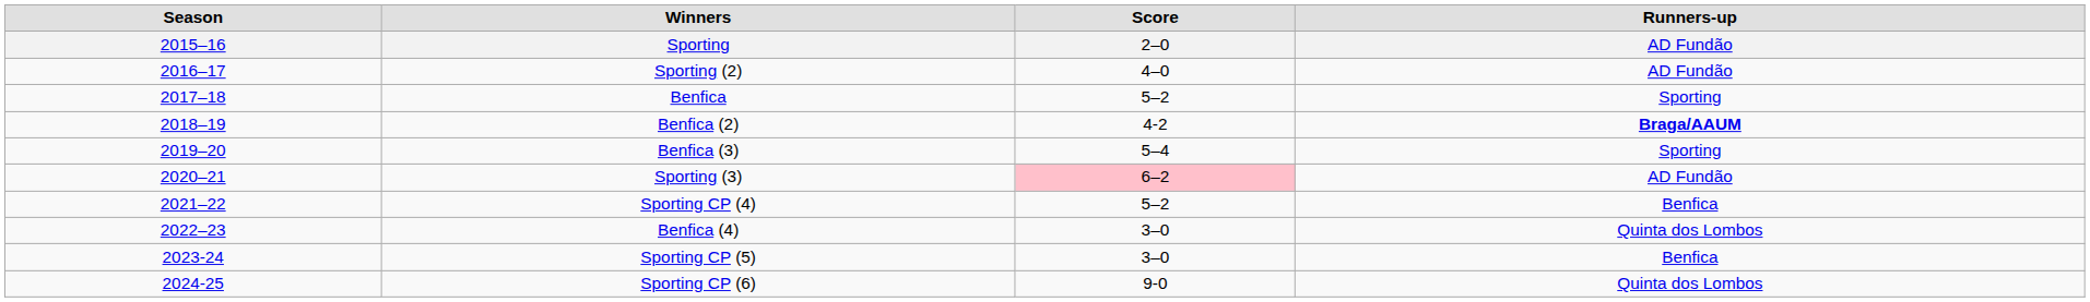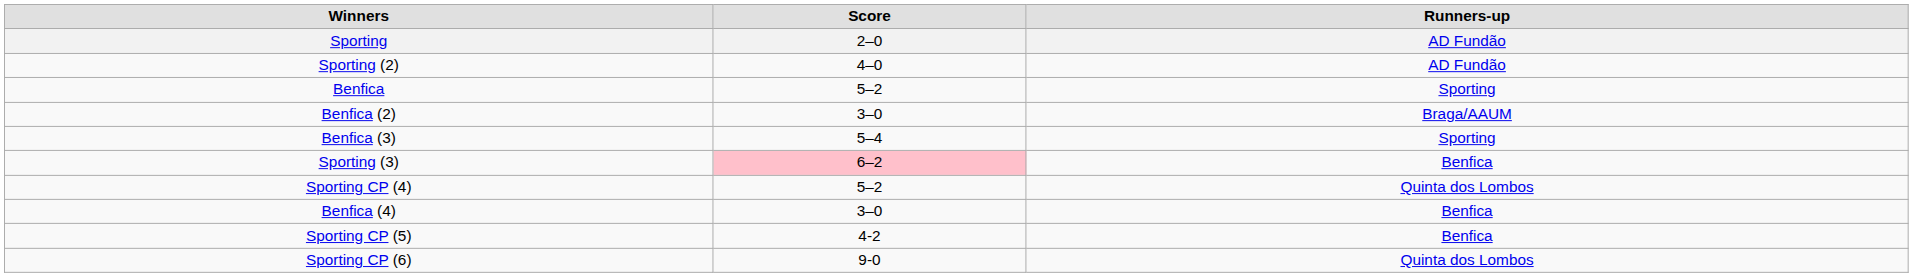 <table class="wikitable" width=100% style="text-align: center">
 <tr bgcolor=#e0e0e0>
-<td><strong>Season</strong></td>
 <td><strong>Winners</strong></td>
 <td><strong>Score</strong></td>
 <td><strong>Runners-up</strong></td>
 </tr>
 <tr bgcolor=#f2f2f2>
-<td><a href='#'>2015–16</a></td>
 <td><a href='#'>Sporting</a></td>
 <td>2–0</td>
 <td><a href='#'>AD Fundão</a></td>
 </tr>
 <tr>
-<td><a href='#'>2016–17</a></td>
 <td><a href='#'>Sporting</a> (2)</td>
 <td>4–0</td>
 <td><a href='#'>AD Fundão</a></td>
 </tr>
 <tr>
-<td><a href='#'>2017–18</a></td>
 <td><a href='#'>Benfica</a></td>
 <td>5–2</td>
 <td><a href='#'>Sporting</a></td>
 </tr>
 <tr>
-<td><a href='#'>2018–19</a></td>
 <td><a href='#'>Benfica</a> (2)</td>
-<td>4-2</td>
-<td><strong><a href='#'>Braga/AAUM</a></strong></td>
+<td>3–0</td>
+<td><a href='#'>Braga/AAUM</a></td>
 </tr>
 <tr>
-<td><a href='#'>2019–20</a></td>
 <td><a href='#'>Benfica</a> (3)</td>
 <td>5–4</td>
 <td><a href='#'>Sporting</a></td>
 </tr>
 <tr>
-<td><a href='#'>2020–21</a></td>
 <td><a href='#'>Sporting</a> (3)</td>
 <td style="background: pink;">6–2</td>
-<td><a href='#'>AD Fundão</a></td>
-</tr>
-<tr>
-<td><a href='#'>2021–22</a></td>
-<td><a href='#'>Sporting CP</a> (4)</td>
-<td>5–2</td>
 <td><a href='#'>Benfica</a></td>
 </tr>
 <tr>
-<td><a href='#'>2022–23</a></td>
-<td><a href='#'>Benfica</a> (4)</td>
-<td>3–0</td>
+<td><a href='#'>Sporting CP</a> (4)</td>
+<td>5–2</td>
 <td><a href='#'>Quinta dos Lombos</a></td>
 </tr>
 <tr>
-<td><a href='#'>2023-24</a></td>
-<td><a href='#'>Sporting CP</a> (5)</td>
+<td><a href='#'>Benfica</a> (4)</td>
 <td>3–0</td>
 <td><a href='#'>Benfica</a></td>
 </tr>
 <tr>
-<td><a href='#'>2024-25</a></td>
+<td><a href='#'>Sporting CP</a> (5)</td>
+<td>4-2</td>
+<td><a href='#'>Benfica</a></td>
+</tr>
+<tr>
 <td><a href='#'>Sporting CP</a> (6)</td>
 <td>9-0</td>
 <td><a href='#'>Quinta dos Lombos</a></td>
 </tr>
 </table>
